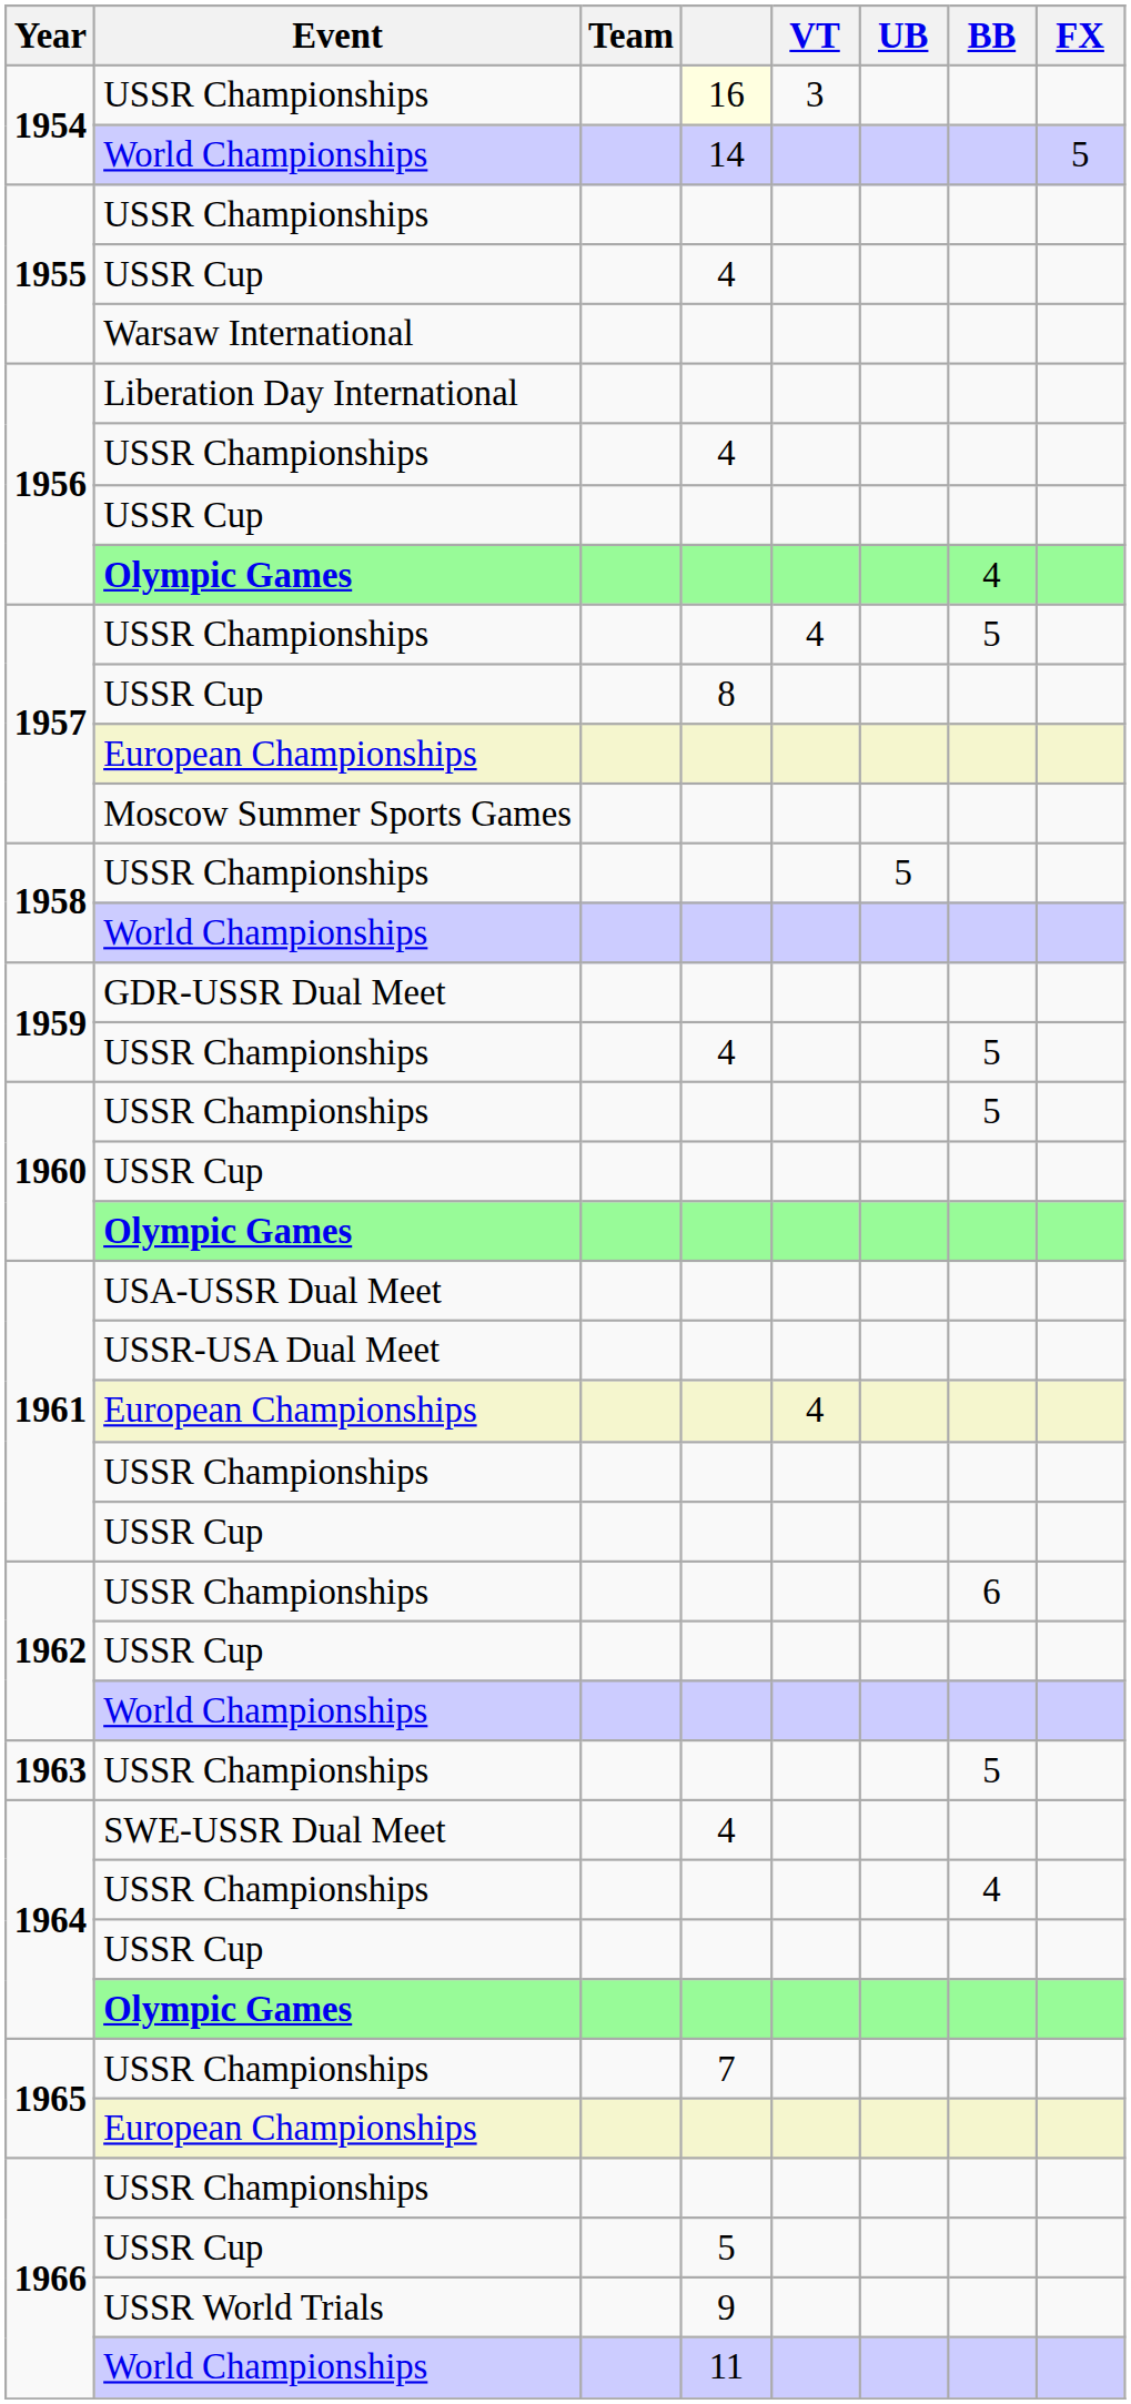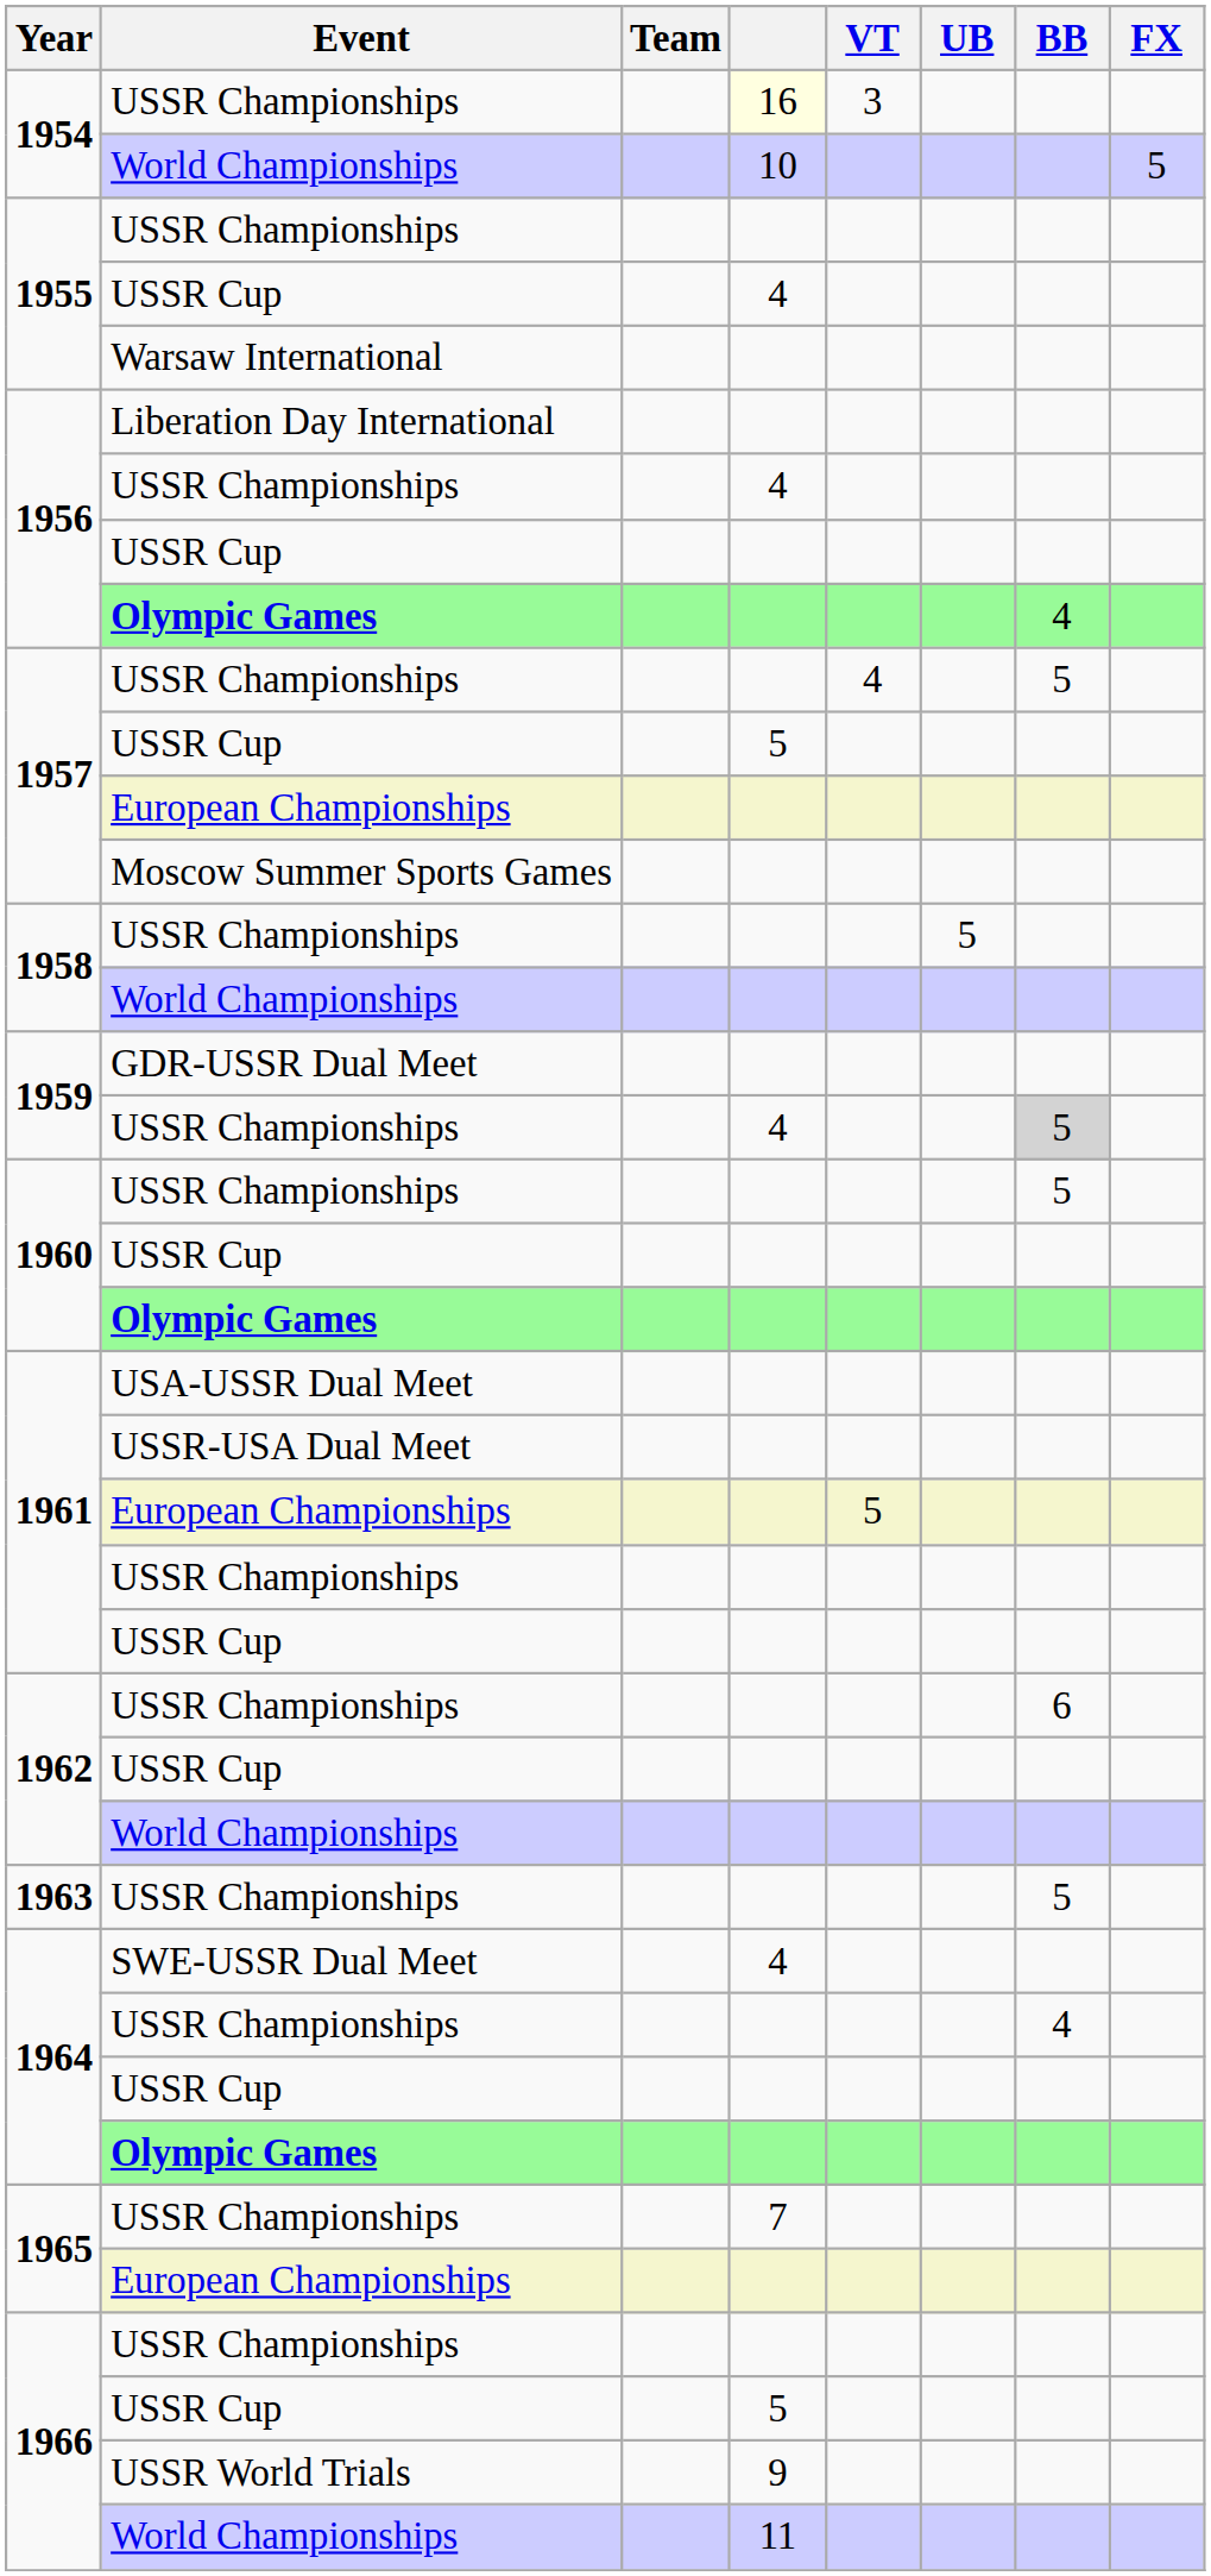 <table class="wikitable" style="text-align:center; font-size:95%;">
 <tr>
 <th align=center>Year</th>
 <th align=center>Event</th>
 <th style="width:30px;">Team</th>
 <th style="width:30px;"></th>
 <th style="width:30px;"><a href='#'>VT</a></th>
 <th style="width:30px;"><a href='#'>UB</a></th>
 <th style="width:30px;"><a href='#'>BB</a></th>
 <th style="width:30px;"><a href='#'>FX</a></th>
 </tr>
 <tr>
 <td rowspan="2"><strong>1954</strong></td>
 <td align=left>USSR Championships</td>
 <td></td>
 <td style="background: lightyellow;">16</td>
 <td>3</td>
 <td></td>
 <td></td>
 <td></td>
 </tr>
 <tr bgcolor=#CCCCFF>
 <td align=left><a href='#'>World Championships</a></td>
 <td></td>
-<td>14</td>
+<td>10</td>
 <td></td>
 <td></td>
 <td></td>
 <td>5</td>
 </tr>
 <tr>
 <td rowspan="3"><strong>1955</strong></td>
 <td align=left>USSR Championships</td>
 <td></td>
 <td></td>
 <td></td>
 <td></td>
 <td></td>
 <td></td>
 </tr>
 <tr>
 <td align=left>USSR Cup</td>
 <td></td>
 <td>4</td>
 <td></td>
 <td></td>
 <td></td>
 <td></td>
 </tr>
 <tr>
 <td align=left>Warsaw International</td>
 <td></td>
 <td></td>
 <td></td>
 <td></td>
 <td></td>
 <td></td>
 </tr>
 <tr>
 <td rowspan="4"><strong>1956</strong></td>
 <td align=left>Liberation Day International</td>
 <td></td>
 <td></td>
 <td></td>
 <td></td>
 <td></td>
 <td></td>
 </tr>
 <tr>
 <td align=left>USSR Championships</td>
 <td></td>
 <td>4</td>
 <td></td>
 <td></td>
 <td></td>
 <td></td>
 </tr>
 <tr>
 <td align=left>USSR Cup</td>
 <td></td>
 <td></td>
 <td></td>
 <td></td>
 <td></td>
 <td></td>
 </tr>
 <tr bgcolor=98FB98>
 <td align=left><strong><a href='#'>Olympic Games</a></strong></td>
 <td></td>
 <td></td>
 <td></td>
 <td></td>
 <td>4</td>
 <td></td>
 </tr>
 <tr>
 <td rowspan="4"><strong>1957</strong></td>
 <td align=left>USSR Championships</td>
 <td></td>
 <td></td>
 <td>4</td>
 <td></td>
 <td>5</td>
 <td></td>
 </tr>
 <tr>
 <td align=left>USSR Cup</td>
 <td></td>
-<td>8</td>
+<td>5</td>
 <td></td>
 <td></td>
 <td></td>
 <td></td>
 </tr>
 <tr bgcolor=#F5F6CE>
 <td align=left><a href='#'>European Championships</a></td>
 <td></td>
 <td></td>
 <td></td>
 <td></td>
 <td></td>
 <td></td>
 </tr>
 <tr>
 <td align=left>Moscow Summer Sports Games</td>
 <td></td>
 <td></td>
 <td></td>
 <td></td>
 <td></td>
 <td></td>
 </tr>
 <tr>
 <td rowspan="2"><strong>1958</strong></td>
 <td align=left>USSR Championships</td>
 <td></td>
 <td></td>
 <td></td>
 <td>5</td>
 <td></td>
 <td></td>
 </tr>
 <tr bgcolor=#CCCCFF>
 <td align=left><a href='#'>World Championships</a></td>
 <td></td>
 <td></td>
 <td></td>
 <td></td>
 <td></td>
 <td></td>
 </tr>
 <tr>
 <td rowspan="2"><strong>1959</strong></td>
 <td align=left>GDR-USSR Dual Meet</td>
 <td></td>
 <td></td>
 <td></td>
 <td></td>
 <td></td>
 <td></td>
 </tr>
 <tr>
 <td align=left>USSR Championships</td>
 <td></td>
 <td>4</td>
 <td></td>
 <td></td>
-<td>5</td>
+<td style="background: lightgrey;">5</td>
 <td></td>
 </tr>
 <tr>
 <td rowspan="3"><strong>1960</strong></td>
 <td align=left>USSR Championships</td>
 <td></td>
 <td></td>
 <td></td>
 <td></td>
 <td>5</td>
 <td></td>
 </tr>
 <tr>
 <td align=left>USSR Cup</td>
 <td></td>
 <td></td>
 <td></td>
 <td></td>
 <td></td>
 <td></td>
 </tr>
 <tr bgcolor=98FB98>
 <td align=left><strong><a href='#'>Olympic Games</a></strong></td>
 <td></td>
 <td></td>
 <td></td>
 <td></td>
 <td></td>
 <td></td>
 </tr>
 <tr>
 <td rowspan="5"><strong>1961</strong></td>
 <td align=left>USA-USSR Dual Meet</td>
 <td></td>
 <td></td>
 <td></td>
 <td></td>
 <td></td>
 <td></td>
 </tr>
 <tr>
 <td align=left>USSR-USA Dual Meet</td>
 <td></td>
 <td></td>
 <td></td>
 <td></td>
 <td></td>
 <td></td>
 </tr>
 <tr bgcolor=#F5F6CE>
 <td align=left><a href='#'>European Championships</a></td>
 <td></td>
 <td></td>
-<td>4</td>
+<td>5</td>
 <td></td>
 <td></td>
 <td></td>
 </tr>
 <tr>
 <td align=left>USSR Championships</td>
 <td></td>
 <td></td>
 <td></td>
 <td></td>
 <td></td>
 <td></td>
 </tr>
 <tr>
 <td align=left>USSR Cup</td>
 <td></td>
 <td></td>
 <td></td>
 <td></td>
 <td></td>
 <td></td>
 </tr>
 <tr>
 <td rowspan="3"><strong>1962</strong></td>
 <td align=left>USSR Championships</td>
 <td></td>
 <td></td>
 <td></td>
 <td></td>
 <td>6</td>
 <td></td>
 </tr>
 <tr>
 <td align=left>USSR Cup</td>
 <td></td>
 <td></td>
 <td></td>
 <td></td>
 <td></td>
 <td></td>
 </tr>
 <tr bgcolor=#CCCCFF>
 <td align=left><a href='#'>World Championships</a></td>
 <td></td>
 <td></td>
 <td></td>
 <td></td>
 <td></td>
 <td></td>
 </tr>
 <tr>
 <td rowspan="1"><strong>1963</strong></td>
 <td align=left>USSR Championships</td>
 <td></td>
 <td></td>
 <td></td>
 <td></td>
 <td>5</td>
 <td></td>
 </tr>
 <tr>
 <td rowspan="4"><strong>1964</strong></td>
 <td align=left>SWE-USSR Dual Meet</td>
 <td></td>
 <td>4</td>
 <td></td>
 <td></td>
 <td></td>
 <td></td>
 </tr>
 <tr>
 <td align=left>USSR Championships</td>
 <td></td>
 <td></td>
 <td></td>
 <td></td>
 <td>4</td>
 <td></td>
 </tr>
 <tr>
 <td align=left>USSR Cup</td>
 <td></td>
 <td></td>
 <td></td>
 <td></td>
 <td></td>
 <td></td>
 </tr>
 <tr bgcolor=98FB98>
 <td align=left><strong><a href='#'>Olympic Games</a></strong></td>
 <td></td>
 <td></td>
 <td></td>
 <td></td>
 <td></td>
 <td></td>
 </tr>
 <tr>
 <td rowspan="2"><strong>1965</strong></td>
 <td align=left>USSR Championships</td>
 <td></td>
 <td>7</td>
 <td></td>
 <td></td>
 <td></td>
 <td></td>
 </tr>
 <tr bgcolor=#F5F6CE>
 <td align=left><a href='#'>European Championships</a></td>
 <td></td>
 <td></td>
 <td></td>
 <td></td>
 <td></td>
 <td></td>
 </tr>
 <tr>
 <td rowspan="4"><strong>1966</strong></td>
 <td align=left>USSR Championships</td>
 <td></td>
 <td></td>
 <td></td>
 <td></td>
 <td></td>
 <td></td>
 </tr>
 <tr>
 <td align=left>USSR Cup</td>
 <td></td>
 <td>5</td>
 <td></td>
 <td></td>
 <td></td>
 <td></td>
 </tr>
 <tr>
 <td align=left>USSR World Trials</td>
 <td></td>
 <td>9</td>
 <td></td>
 <td></td>
 <td></td>
 <td></td>
 </tr>
 <tr bgcolor=#CCCCFF>
 <td align=left><a href='#'>World Championships</a></td>
 <td></td>
 <td>11</td>
 <td></td>
 <td></td>
 <td></td>
 <td></td>
 </tr>
 <tr>
 </tr>
 </table>
